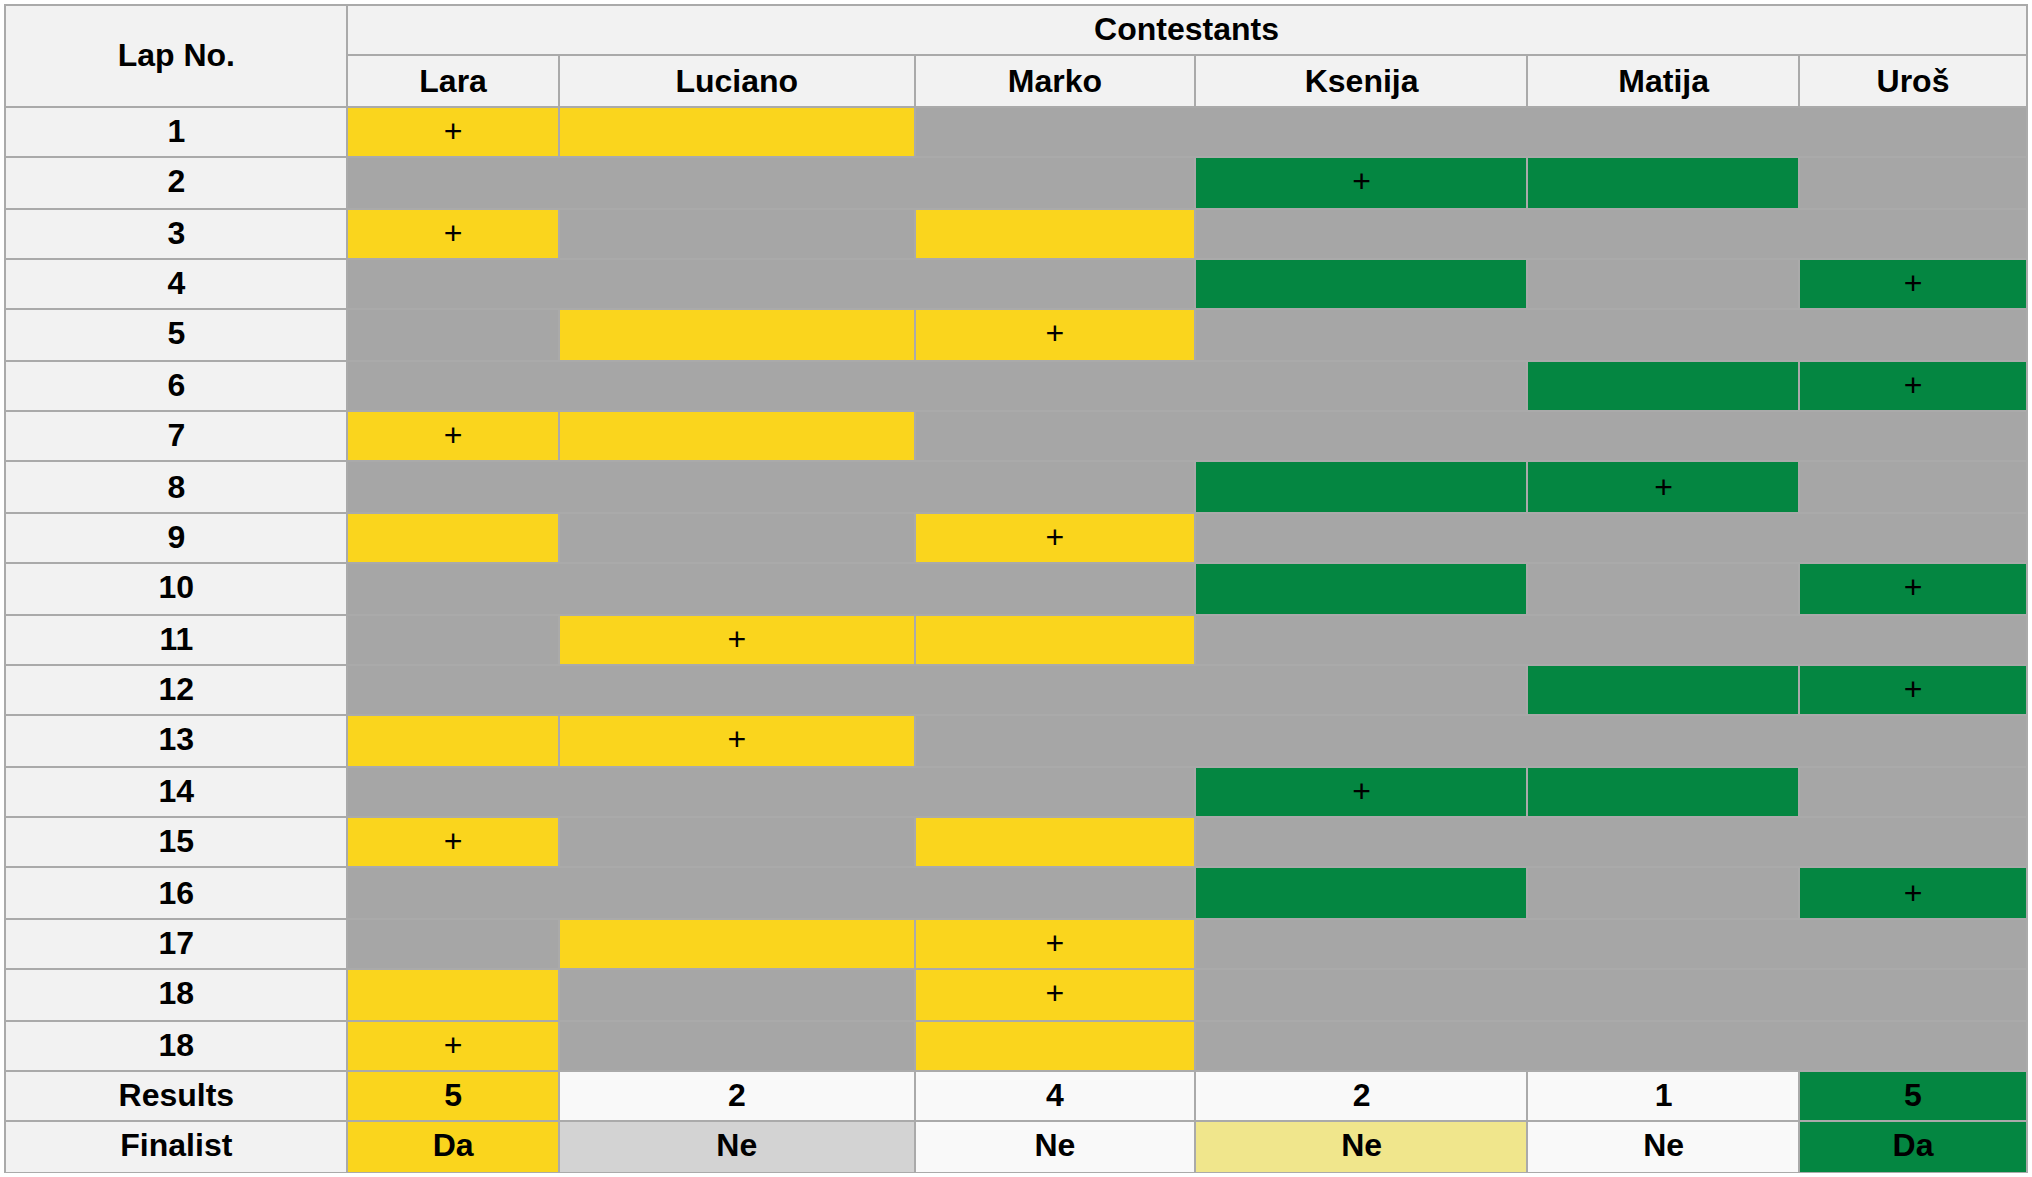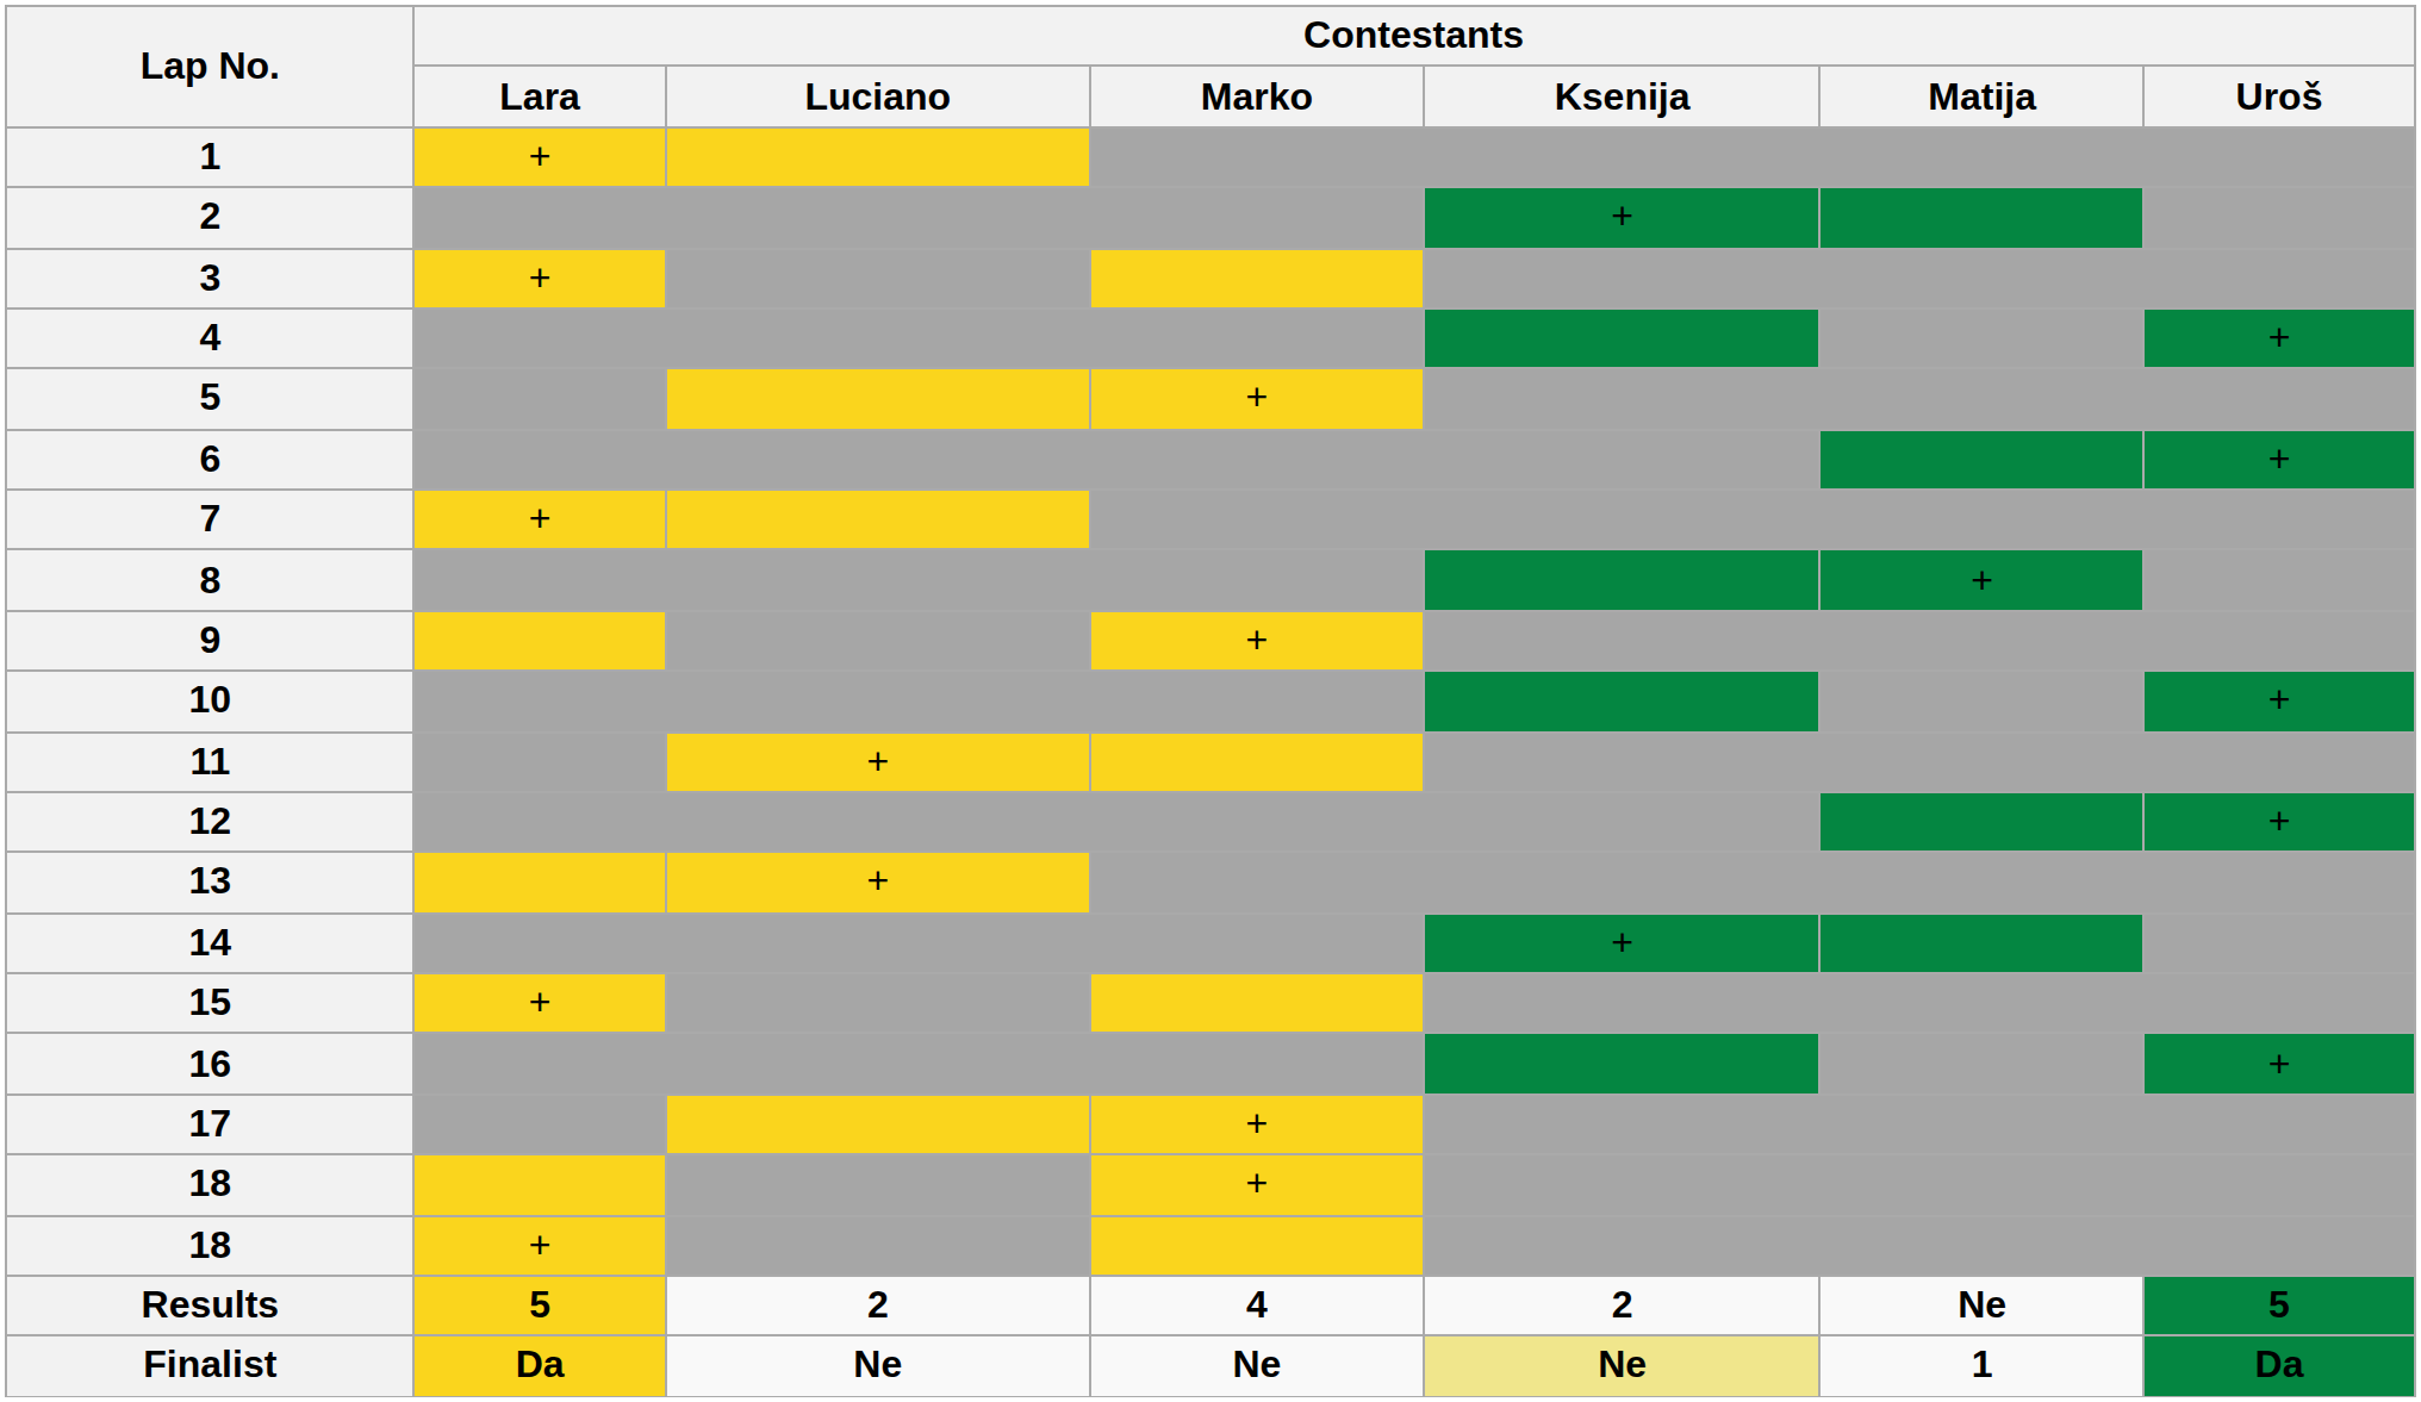 <table class="wikitable" style="margin:auto; text-align:center; width:80%">
 <tr>
 <th rowspan="2">Lap No.</th>
 <th colspan="6">Contestants</th>
 </tr>
 <tr>
 <th>Lara</th>
 <th>Luciano</th>
 <th>Marko</th>
 <th>Ksenija</th>
 <th>Matija</th>
 <th>Uroš</th>
 </tr>
 <tr>
 <th>1</th>
 <td align="center" bgcolor="#FAD51D">+</td>
 <td align="center" bgcolor="#FAD51D"></td>
 <td colspan="4" style="background-color: rgb(166, 166, 166) "></td>
 </tr>
 <tr>
 <th>2</th>
 <td colspan="3" style="background-color: rgb(166, 166, 166) "></td>
 <td align="center" bgcolor="#048641"><span>+</span></td>
 <td align="center" bgcolor="#048641"><span></span></td>
 <td colspan="1" style="background-color: rgb(166, 166, 166) "></td>
 </tr>
 <tr>
 <th>3</th>
 <td align="center" bgcolor="#FAD51D">+</td>
 <td colspan="1" style="background-color: rgb(166, 166, 166) "></td>
 <td align="center" bgcolor="#FAD51D"></td>
 <td colspan="3" style="background-color: rgb(166, 166, 166) "></td>
 </tr>
 <tr>
 <th>4</th>
 <td colspan="3" style="background-color: rgb(166, 166, 166) "></td>
 <td align="center" bgcolor="#048641"><span></span></td>
 <td colspan="1" style="background-color: rgb(166, 166, 166) "></td>
 <td align="center" bgcolor="#048641"><span>+</span></td>
 </tr>
 <tr>
 <th>5</th>
 <td colspan="1" style="background-color: rgb(166, 166, 166) "></td>
 <td align="center" bgcolor="#FAD51D"></td>
 <td align="center" bgcolor="#FAD51D">+</td>
 <td colspan="3" style="background-color: rgb(166, 166, 166) "></td>
 </tr>
 <tr>
 <th>6</th>
 <td colspan="4" style="background-color: rgb(166, 166, 166) "></td>
 <td align="center" bgcolor="#048641"><span></span></td>
 <td align="center" bgcolor="#048641"><span>+</span></td>
 </tr>
 <tr>
 <th>7</th>
 <td align="center" bgcolor="#FAD51D">+</td>
 <td align="center" bgcolor="#FAD51D"></td>
 <td colspan="4" style="background-color: rgb(166, 166, 166) "></td>
 </tr>
 <tr>
 <th>8</th>
 <td colspan="3" style="background-color: rgb(166, 166, 166) "></td>
 <td align="center" bgcolor="#048641"><span></span></td>
 <td align="center" bgcolor="#048641"><span>+</span></td>
 <td colspan="1" style="background-color: rgb(166, 166, 166) "></td>
 </tr>
 <tr>
 <th>9</th>
 <td align="center" bgcolor="#FAD51D"></td>
 <td colspan="1" style="background-color: rgb(166, 166, 166) "></td>
 <td align="center" bgcolor="#FAD51D">+</td>
 <td colspan="3" style="background-color: rgb(166, 166, 166) "></td>
 </tr>
 <tr>
 <th>10</th>
 <td colspan="3" style="background-color: rgb(166, 166, 166) "></td>
 <td align="center" bgcolor="#048641"><span></span></td>
 <td colspan="1" style="background-color: rgb(166, 166, 166) "></td>
 <td align="center" bgcolor="#048641"><span>+</span></td>
 </tr>
 <tr>
 <th>11</th>
 <td colspan="1" style="background-color: rgb(166, 166, 166) "></td>
 <td align="center" bgcolor="#FAD51D">+</td>
 <td align="center" bgcolor="#FAD51D"></td>
 <td colspan="3" style="background-color: rgb(166, 166, 166) "></td>
 </tr>
 <tr>
 <th>12</th>
 <td colspan="4" style="background-color: rgb(166, 166, 166) "></td>
 <td align="center" bgcolor="#048641"><span></span></td>
 <td align="center" bgcolor="#048641"><span>+</span></td>
 </tr>
 <tr>
 <th>13</th>
 <td align="center" bgcolor="#FAD51D"></td>
 <td align="center" bgcolor="#FAD51D">+</td>
 <td colspan="4" style="background-color: rgb(166, 166, 166) "></td>
 </tr>
 <tr>
 <th>14</th>
 <td colspan="3" style="background-color: rgb(166, 166, 166) "></td>
 <td align="center" bgcolor="#048641"><span>+</span></td>
 <td align="center" bgcolor="#048641"><span></span></td>
 <td colspan="1" style="background-color: rgb(166, 166, 166) "></td>
 </tr>
 <tr>
 <th>15</th>
 <td align="center" bgcolor="#FAD51D">+</td>
 <td colspan="1" style="background-color: rgb(166, 166, 166) "></td>
 <td align="center" bgcolor="#FAD51D"></td>
 <td colspan="3" style="background-color: rgb(166, 166, 166) "></td>
 </tr>
 <tr>
 <th>16</th>
 <td colspan="3" style="background-color: rgb(166, 166, 166) "></td>
 <td align="center" bgcolor="#048641"><span></span></td>
 <td colspan="1" style="background-color: rgb(166, 166, 166) "></td>
 <td align="center" bgcolor="#048641"><span>+</span></td>
 </tr>
 <tr>
 <th>17</th>
 <td colspan="1" style="background-color: rgb(166, 166, 166) "></td>
 <td align="center" bgcolor="#FAD51D"></td>
 <td align="center" bgcolor="#FAD51D">+</td>
 <td colspan="3" style="background-color: rgb(166, 166, 166) "></td>
 </tr>
 <tr>
 <th>18</th>
 <td align="center" bgcolor="#FAD51D"></td>
 <td colspan="1" style="background-color: rgb(166, 166, 166) "></td>
 <td align="center" bgcolor="#FAD51D">+</td>
 <td colspan="3" style="background-color: rgb(166, 166, 166) "></td>
 </tr>
 <tr>
 <th>18</th>
 <td align="center" bgcolor="#FAD51D">+</td>
 <td colspan="1" style="background-color: rgb(166, 166, 166) "></td>
 <td align="center" bgcolor="#FAD51D"></td>
 <td colspan="3" style="background-color: rgb(166, 166, 166) "></td>
 </tr>
 <tr>
 <th>Results</th>
 <td align="center" bgcolor="#FAD51D"><strong>5</strong></td>
 <td align="center"><strong>2</strong></td>
 <td align="center"><strong>4</strong></td>
 <td align="center"><strong>2</strong></td>
-<td align="center"><strong>1</strong></td>
+<td align="center"><strong>Ne</strong></td>
 <td align="center" bgcolor="#048641"><span><strong>5</strong></span></td>
 </tr>
 <tr>
 <th>Finalist</th>
 <td align="center" bgcolor="#FAD51D"><strong>Da</strong></td>
-<td align="center" style="background: lightgrey;"><strong>Ne</strong></td>
+<td align="center"><strong>Ne</strong></td>
 <td align="center"><strong>Ne</strong></td>
 <td align="center" style="background: khaki;"><strong>Ne</strong></td>
-<td align="center"><strong>Ne</strong></td>
+<td align="center"><strong>1</strong></td>
 <td align="center" bgcolor="#048641"><span><strong>Da</strong></span></td>
 </tr>
 </table>
